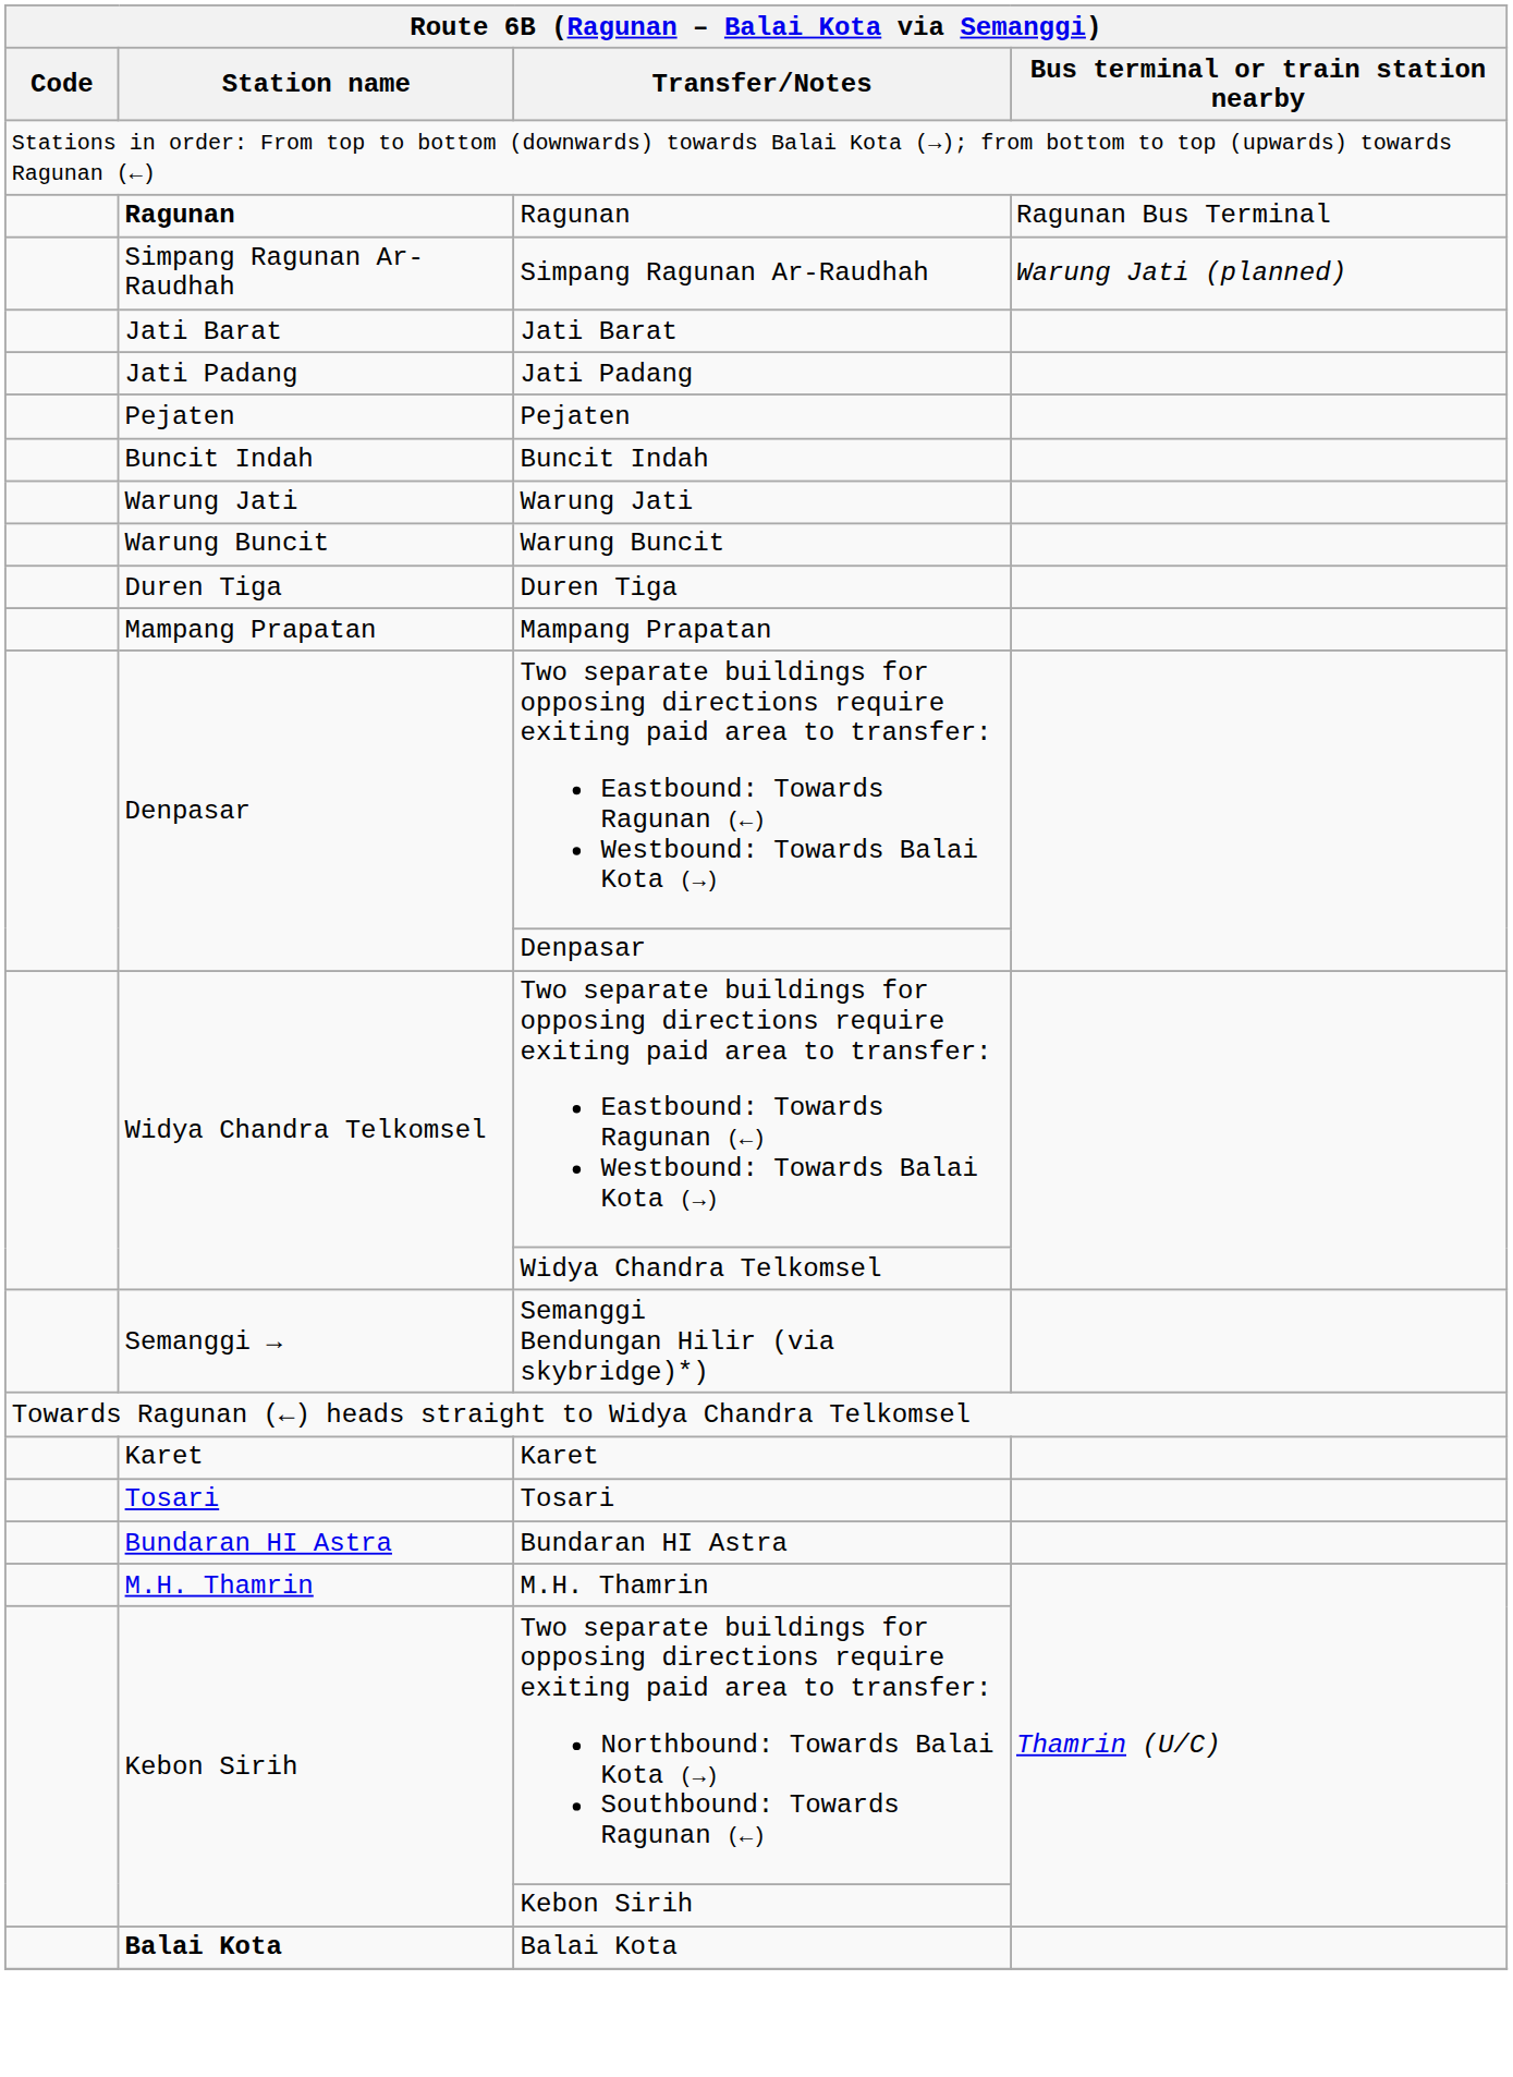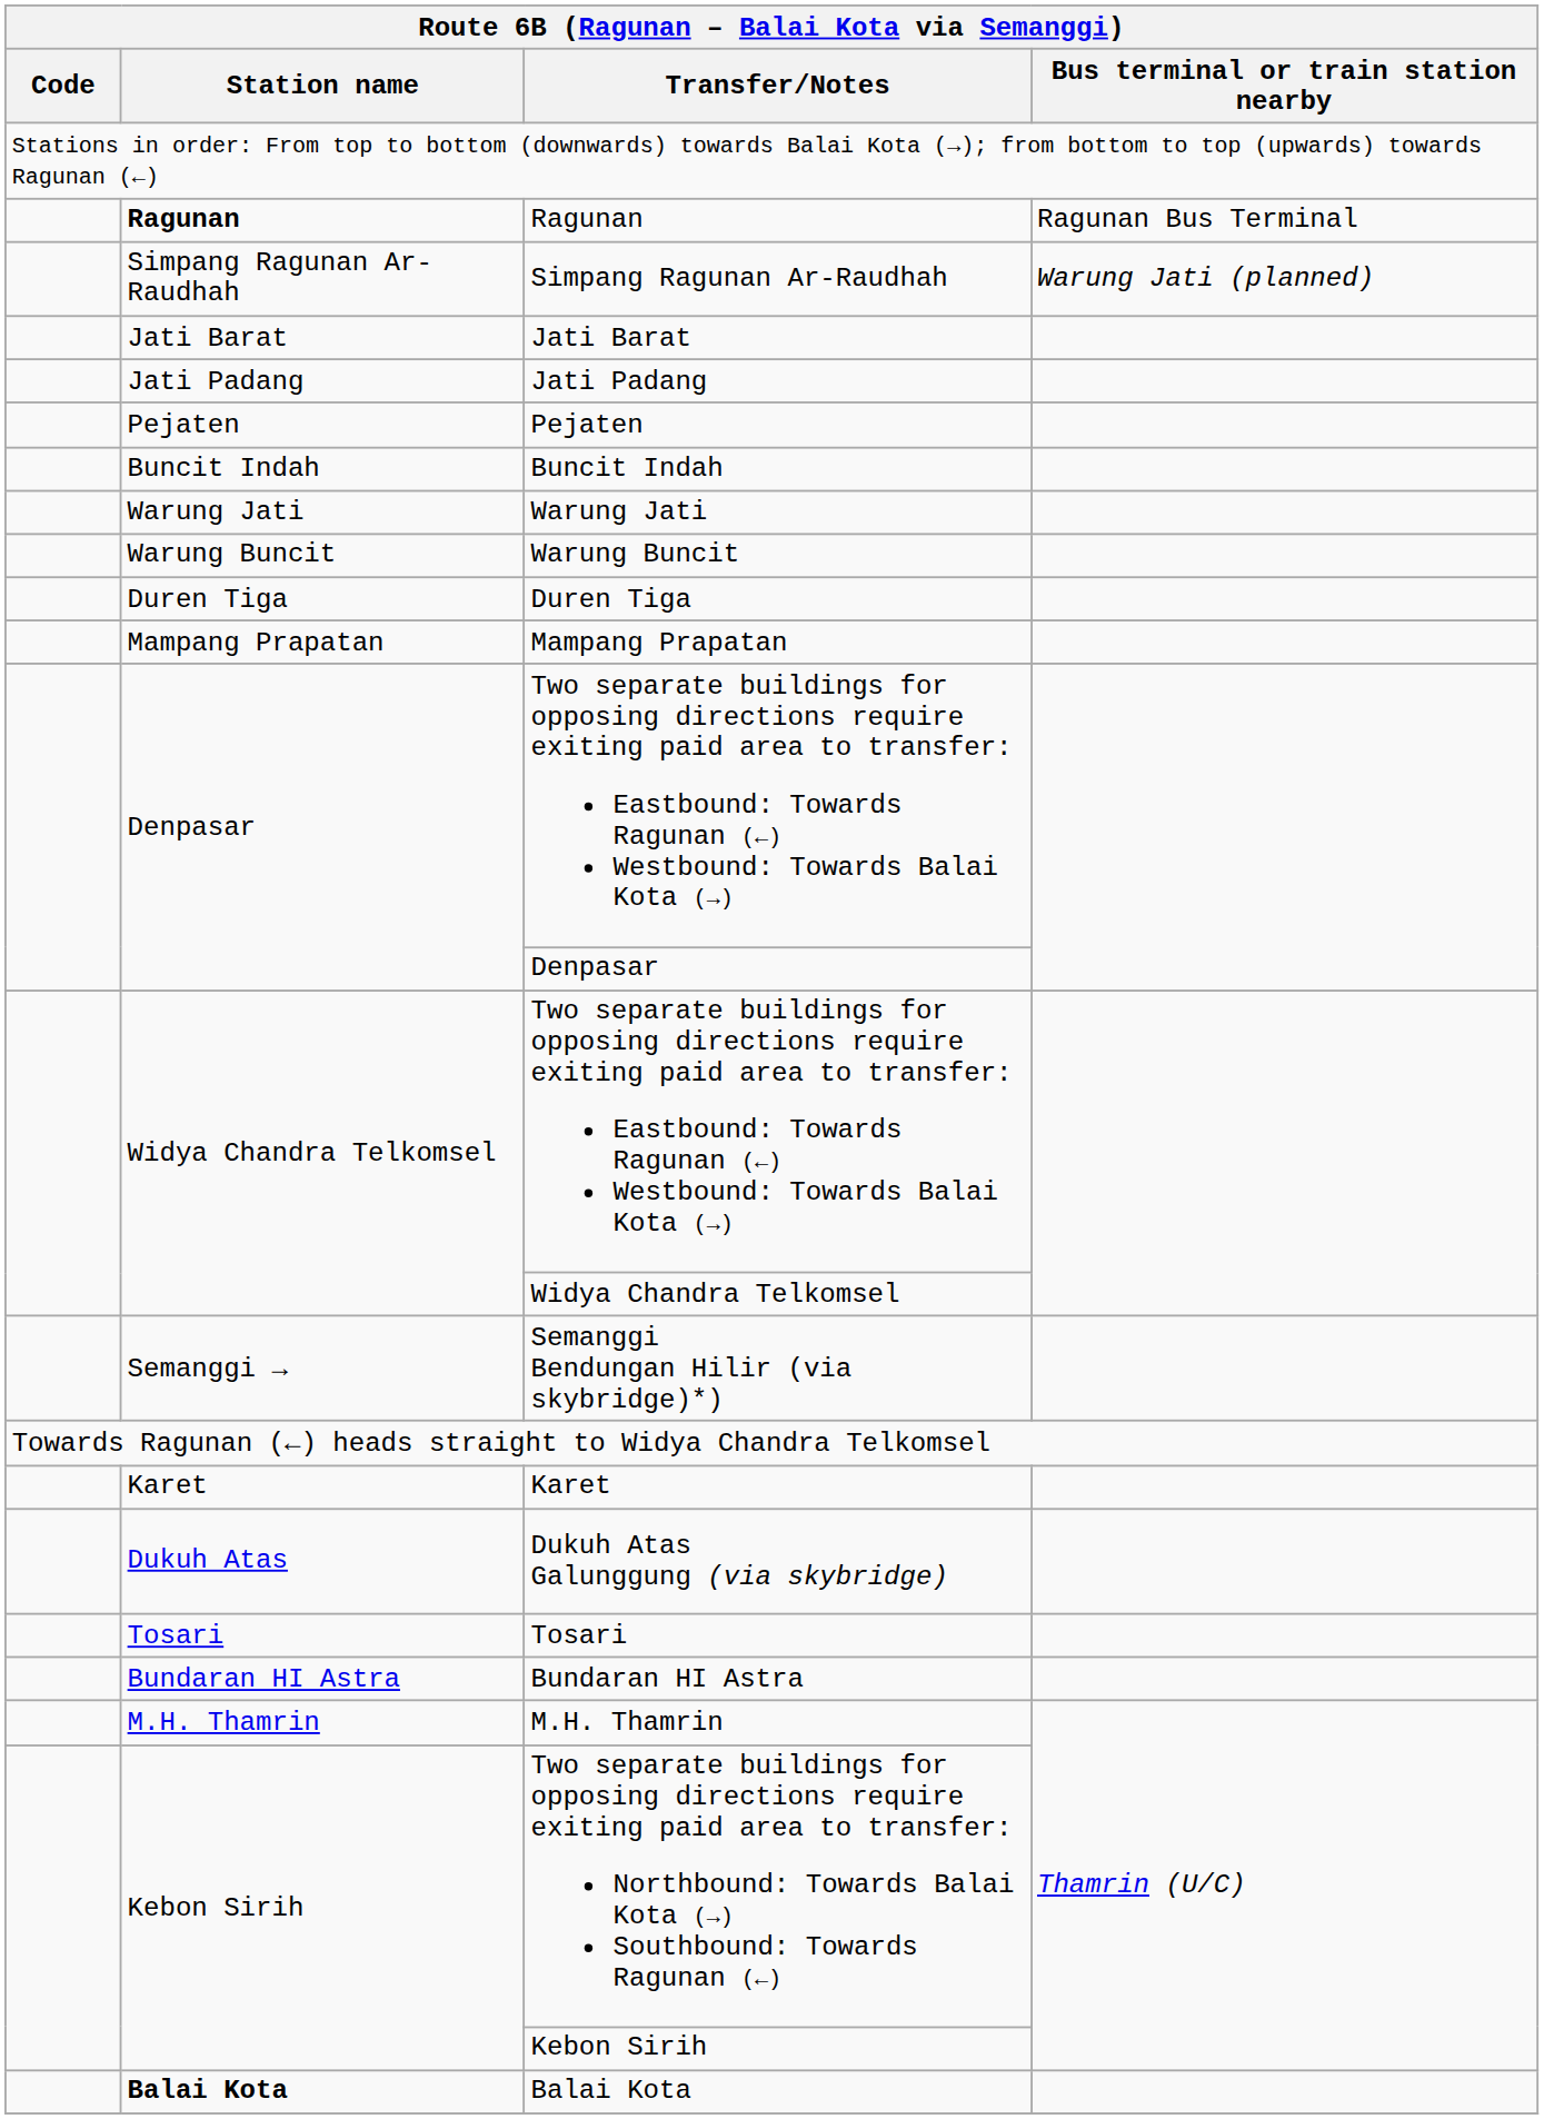 <table class="wikitable" style="font-size:100%">
 <tr>
 <th colspan="4" align="left"> Route 6B (<a href='#'>Ragunan</a> – <a href='#'>Balai Kota</a> via <a href='#'>Semanggi</a>)</th>
 </tr>
 <tr>
 <th width="50">Code</th>
 <th width="190">Station name</th>
 <th width="240">Transfer/Notes</th>
 <th width="240">Bus terminal or train station nearby</th>
 </tr>
 <tr>
 <td colspan="4"><small>Stations in order: From top to bottom (downwards) towards Balai Kota (→); from bottom to top (upwards) towards Ragunan (←)</small></td>
 </tr>
 <tr>
 <td align="center"><strong></strong></td>
 <td><strong>Ragunan</strong></td>
 <td>   Ragunan</td>
 <td> Ragunan Bus Terminal</td>
 </tr>
 <tr>
 <td align="center"><strong></strong></td>
 <td>Simpang Ragunan Ar-Raudhah</td>
 <td>   Simpang Ragunan Ar-Raudhah</td>
 <td> <em>Warung Jati (planned)</em></td>
 </tr>
 <tr>
 <td align="center"><strong></strong></td>
 <td>Jati Barat</td>
 <td>   Jati Barat</td>
 <td></td>
 </tr>
 <tr>
 <td align="center"><strong></strong></td>
 <td>Jati Padang</td>
 <td>   Jati Padang</td>
 <td></td>
 </tr>
 <tr>
 <td align="center"><strong></strong></td>
 <td>Pejaten</td>
 <td>   Pejaten</td>
 <td></td>
 </tr>
 <tr>
 <td align="center"><strong></strong></td>
 <td>Buncit Indah</td>
 <td>   Buncit Indah</td>
 <td></td>
 </tr>
 <tr>
 <td align="center"><strong></strong></td>
 <td>Warung Jati</td>
 <td>   Warung Jati</td>
 <td></td>
 </tr>
 <tr>
 <td align="center"><strong></strong></td>
 <td>Warung Buncit</td>
 <td>   Warung Buncit</td>
 <td></td>
 </tr>
 <tr>
 <td align="center"><strong></strong></td>
 <td>Duren Tiga</td>
 <td>   Duren Tiga</td>
 <td></td>
 </tr>
 <tr>
 <td align="center"><strong></strong></td>
 <td>Mampang Prapatan</td>
 <td>   Mampang Prapatan</td>
 <td></td>
 </tr>
 <tr>
 <td rowspan="2" align="center"><strong></strong></td>
 <td rowspan="2">Denpasar</td>
 <td>Two separate buildings for opposing directions require exiting paid area to transfer:<br><ul><li>Eastbound: Towards Ragunan <small>(←)</small></li><li>Westbound: Towards Balai Kota <small>(→)</small></li></ul></td>
 <td rowspan="2"></td>
 </tr>
 <tr>
 <td>   Denpasar</td>
 </tr>
 <tr>
 <td rowspan="2" align="center"><strong></strong></td>
 <td rowspan="2">Widya Chandra Telkomsel</td>
 <td>Two separate buildings for opposing directions require exiting paid area to transfer:<br><ul><li>Eastbound: Towards Ragunan <small>(←)</small></li><li>Westbound: Towards Balai Kota <small>(→)</small></li></ul></td>
 <td rowspan="2"></td>
 </tr>
 <tr>
 <td>   Widya Chandra Telkomsel</td>
 </tr>
 <tr>
 <td align="center"><strong></strong></td>
 <td>Semanggi →</td>
 <td>   Semanggi<br> Bendungan Hilir (via skybridge)*)</td>
 <td></td>
 </tr>
 <tr>
 <td colspan="4">Towards Ragunan (←) heads straight to Widya Chandra Telkomsel</td>
 </tr>
 <tr>
 <td align="center"></td>
 <td>Karet</td>
 <td> Karet</td>
 <td></td>
 </tr>
 <tr>
 <td align="center"></td>
+<td><a href='#'>Dukuh Atas</a></td>
+<td> Dukuh Atas<br>  Galunggung <em>(via skybridge)</em></td>
+<td> <br> <br> <br>  </td>
+</tr>
+<tr>
+<td align="center"></td>
 <td><a href='#'>Tosari</a></td>
 <td> Tosari</td>
 <td> </td>
 </tr>
 <tr>
 <td align="center"></td>
 <td><a href='#'>Bundaran HI Astra</a></td>
 <td>  Bundaran HI Astra</td>
 <td> </td>
 </tr>
 <tr>
 <td align="center"></td>
 <td><a href='#'>M.H. Thamrin</a></td>
 <td>  M.H. Thamrin</td>
 <td rowspan="3">  <em><a href='#'>Thamrin</a> (U/C)</em></td>
 </tr>
 <tr>
 <td rowspan="2" align="center"></td>
 <td rowspan="2">Kebon Sirih</td>
 <td>Two separate buildings for opposing directions require exiting paid area to transfer:<br><ul><li>Northbound: Towards Balai Kota <small>(→)</small></li><li>Southbound: Towards Ragunan <small>(←)</small></li></ul></td>
 </tr>
 <tr>
 <td>  Kebon Sirih</td>
 </tr>
 <tr>
 <td align="center"><strong></strong></td>
 <td><strong>Balai Kota</strong></td>
 <td>     Balai Kota</td>
 <td></td>
 </tr>
 <tr>
 </tr>
 </table>
